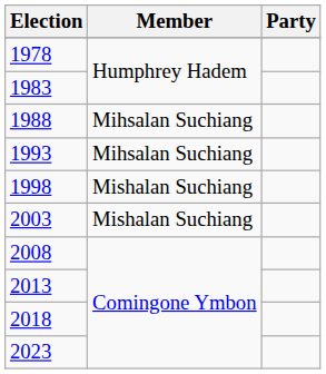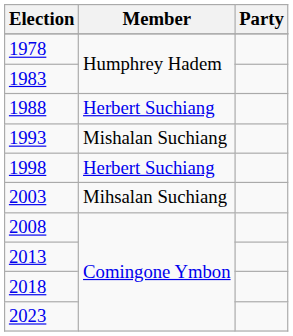 <table class="wikitable sortable">
 <tr>
 <th>Election</th>
 <th>Member</th>
 <th colspan=2>Party</th>
 </tr>
 <tr>
 </tr>
 <tr>
 <td><a href='#'>1978</a></td>
 <td rowspan=2>Humphrey Hadem</td>
 <td></td>
 </tr>
 <tr>
 <td><a href='#'>1983</a></td>
 </tr>
 <tr>
 <td><a href='#'>1988</a></td>
-<td>Mihsalan Suchiang</td>
+<td><a href='#'>Herbert Suchiang</a></td>
 <td></td>
 </tr>
 <tr>
 <td><a href='#'>1993</a></td>
-<td>Mihsalan Suchiang</td>
+<td>Mishalan Suchiang</td>
 <td></td>
 </tr>
 <tr>
 <td><a href='#'>1998</a></td>
-<td>Mishalan Suchiang</td>
+<td><a href='#'>Herbert Suchiang</a></td>
 <td></td>
 </tr>
 <tr>
 <td><a href='#'>2003</a></td>
-<td>Mishalan Suchiang</td>
+<td>Mihsalan Suchiang</td>
 </tr>
 <tr>
 <td><a href='#'>2008</a></td>
 <td rowspan=4><a href='#'>Comingone Ymbon</a></td>
 <td></td>
 </tr>
 <tr>
 <td><a href='#'>2013</a></td>
 </tr>
 <tr>
 <td><a href='#'>2018</a></td>
 <td></td>
 </tr>
 <tr>
 <td><a href='#'>2023</a></td>
 </tr>
 </table>
